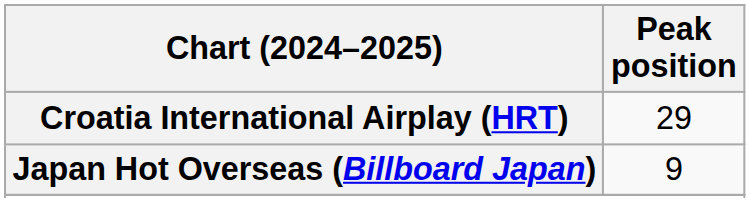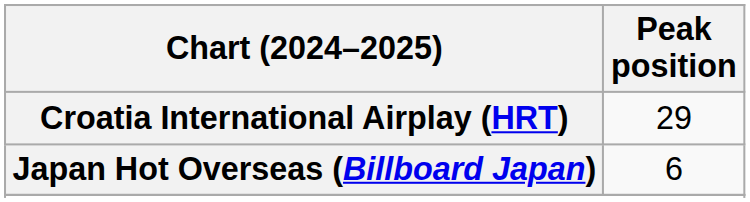 <table class="wikitable sortable plainrowheaders" style="text-align:center">
 <tr>
 <th scope="col">Chart (2024–2025)</th>
 <th scope="col">Peak<br>position</th>
 </tr>
 <tr>
 <th scope="row">Croatia International Airplay (<a href='#'>HRT</a>)</th>
 <td>29</td>
 </tr>
 <tr>
 <th scope="row">Japan Hot Overseas (<em><a href='#'>Billboard Japan</a></em>)</th>
-<td>9</td>
+<td>6</td>
 </tr>
 <tr>
 </tr>
 <tr>
 </tr>
 </table>
